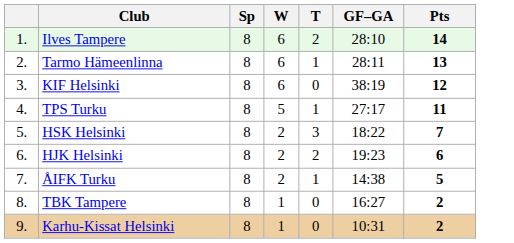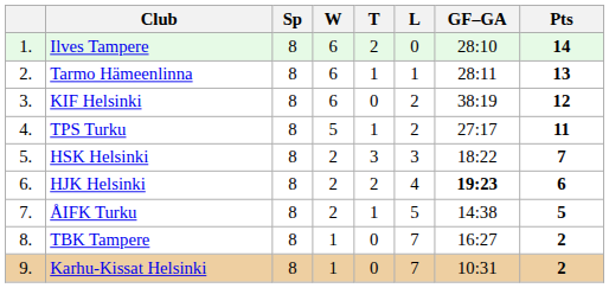 <table class="wikitable">
 <tr>
 <th width="30"></th>
 <th width="200">Club</th>
 <th width="30">Sp</th>
 <th width="30">W</th>
 <th width="30">T</th>
+<th width="30">L</th>
 <th width="70">GF–GA</th>
 <th width="70">Pts</th>
 </tr>
 <tr bgcolor="#e6fae6" align="center">
 <td>1.</td>
 <td align="left"><a href='#'>Ilves Tampere</a></td>
 <td>8</td>
 <td>6</td>
 <td>2</td>
+<td>0</td>
 <td>28:10</td>
 <td><strong>14</strong></td>
 </tr>
 <tr bgcolor="#FFFFFF" align="center">
 <td>2.</td>
 <td align="left"><a href='#'>Tarmo Hämeenlinna</a></td>
 <td>8</td>
 <td>6</td>
+<td>1</td>
 <td>1</td>
 <td>28:11</td>
 <td><strong>13</strong></td>
 </tr>
 <tr bgcolor="#FFFFFF" align="center">
 <td>3.</td>
 <td align="left"><a href='#'>KIF Helsinki</a></td>
 <td>8</td>
 <td>6</td>
 <td>0</td>
+<td>2</td>
 <td>38:19</td>
 <td><strong>12</strong></td>
 </tr>
 <tr bgcolor="#FFFFFF" align="center">
 <td>4.</td>
 <td align="left"><a href='#'>TPS Turku</a></td>
 <td>8</td>
 <td>5</td>
 <td>1</td>
+<td>2</td>
 <td>27:17</td>
 <td><strong>11</strong></td>
 </tr>
 <tr bgcolor="#FFFFFF" align="center">
 <td>5.</td>
 <td align="left"><a href='#'>HSK Helsinki</a></td>
 <td>8</td>
 <td>2</td>
+<td>3</td>
 <td>3</td>
 <td>18:22</td>
 <td><strong>7</strong></td>
 </tr>
 <tr bgcolor="#FFFFFF" align="center">
 <td>6.</td>
 <td align="left"><a href='#'>HJK Helsinki</a></td>
 <td>8</td>
 <td>2</td>
 <td>2</td>
-<td>19:23</td>
+<td>4</td>
+<td><strong>19:23</strong></td>
 <td><strong>6</strong></td>
 </tr>
 <tr bgcolor="#FFFFFF" align="center">
 <td>7.</td>
 <td align="left"><a href='#'>ÅIFK Turku</a></td>
 <td>8</td>
 <td>2</td>
 <td>1</td>
+<td>5</td>
 <td>14:38</td>
 <td><strong>5</strong></td>
 </tr>
 <tr bgcolor="#FFFFFF" align="center">
 <td>8.</td>
 <td align="left"><a href='#'>TBK Tampere</a></td>
 <td>8</td>
 <td>1</td>
 <td>0</td>
+<td>7</td>
 <td>16:27</td>
 <td><strong>2</strong></td>
 </tr>
 <tr bgcolor="#EECFA1" align="center">
 <td>9.</td>
 <td align="left"><a href='#'>Karhu-Kissat Helsinki</a></td>
 <td>8</td>
 <td>1</td>
 <td>0</td>
+<td>7</td>
 <td>10:31</td>
 <td><strong>2</strong></td>
 </tr>
 </table>
